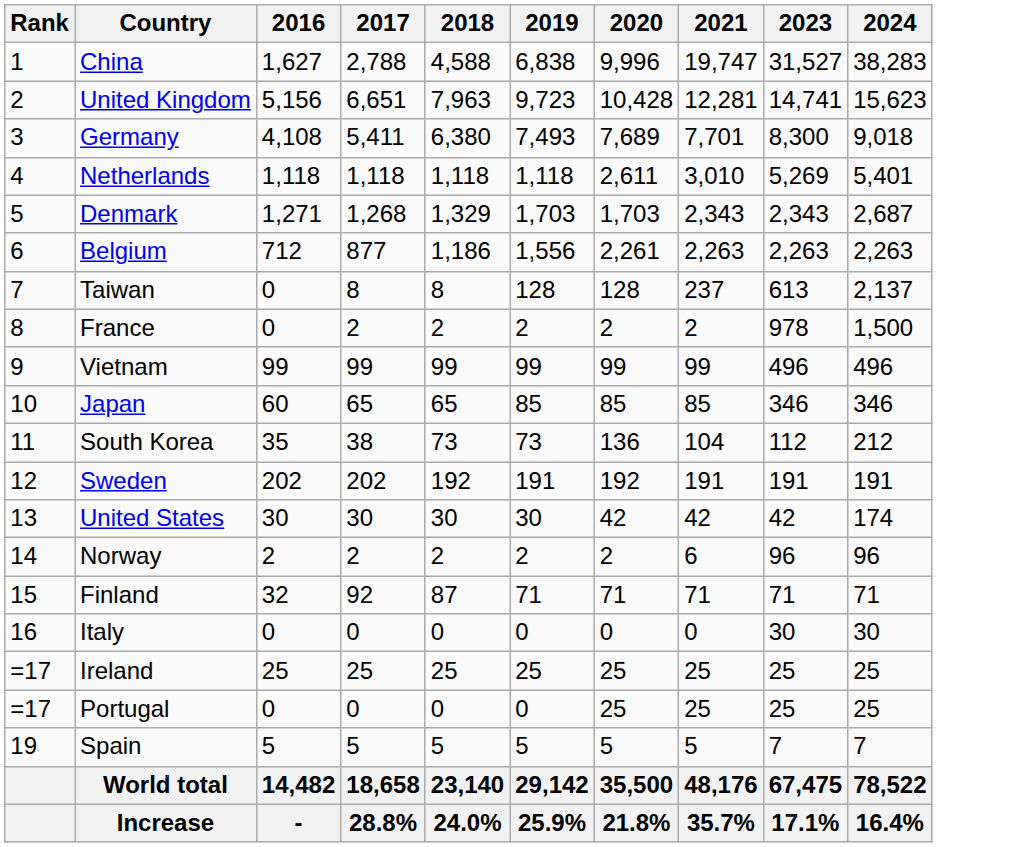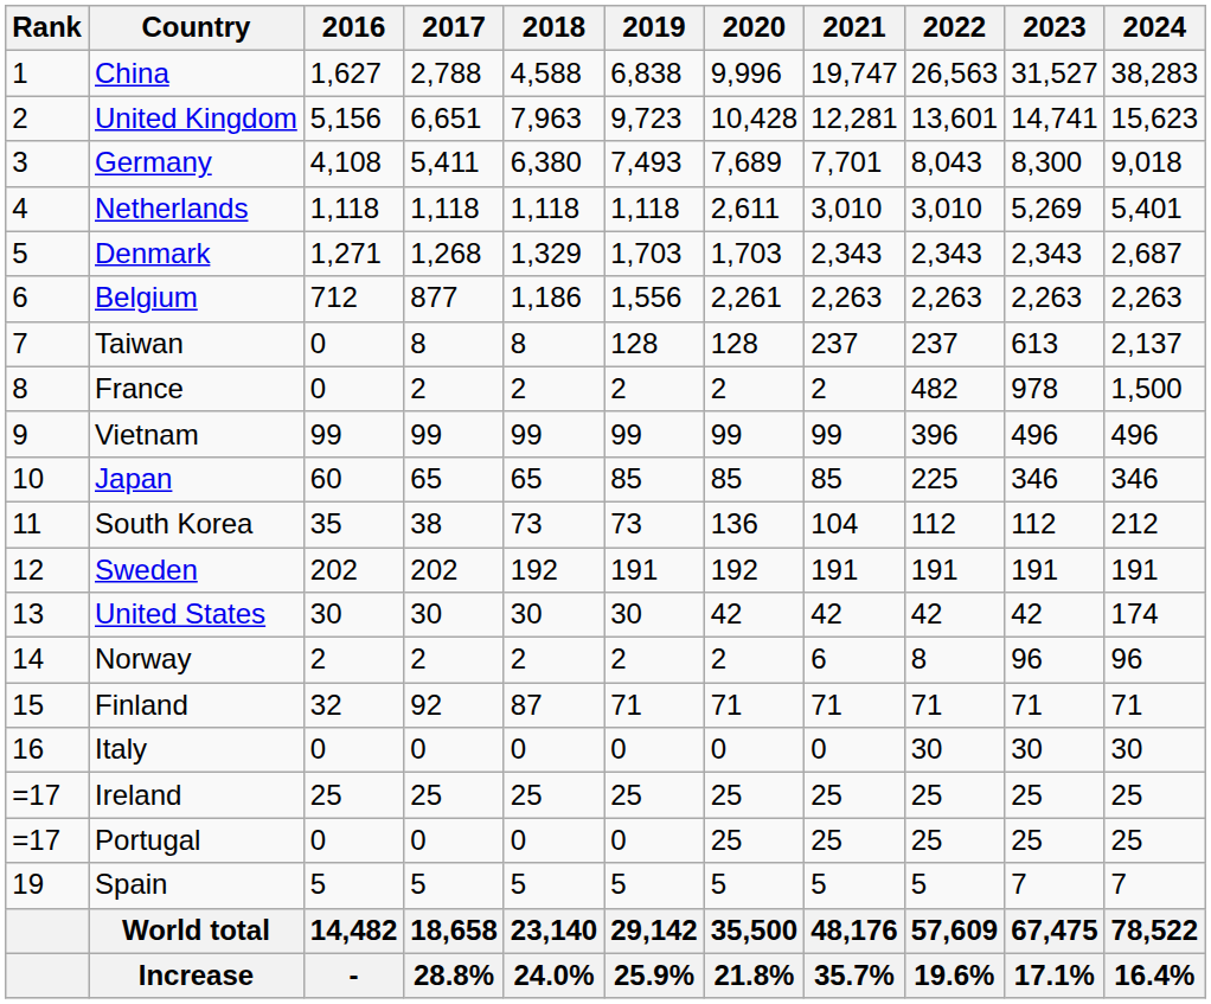 <table class="wikitable sortable">
 <tr>
 <th>Rank</th>
 <th>Country</th>
 <th>2016</th>
 <th>2017</th>
 <th>2018</th>
 <th>2019</th>
 <th>2020</th>
 <th>2021</th>
+<th>2022</th>
 <th>2023</th>
 <th>2024</th>
 </tr>
 <tr>
 <td>1</td>
 <td><a href='#'>China</a></td>
 <td>1,627</td>
 <td>2,788</td>
 <td>4,588</td>
 <td>6,838</td>
 <td>9,996</td>
 <td>19,747</td>
+<td>26,563</td>
 <td>31,527</td>
 <td>38,283</td>
 </tr>
 <tr>
 <td>2</td>
 <td><a href='#'>United Kingdom</a></td>
 <td>5,156</td>
 <td>6,651</td>
 <td>7,963</td>
 <td>9,723</td>
 <td>10,428</td>
 <td>12,281</td>
+<td>13,601</td>
 <td>14,741</td>
 <td>15,623</td>
 </tr>
 <tr>
 <td>3</td>
 <td><a href='#'>Germany</a></td>
 <td>4,108</td>
 <td>5,411</td>
 <td>6,380</td>
 <td>7,493</td>
 <td>7,689</td>
 <td>7,701</td>
+<td>8,043</td>
 <td>8,300</td>
 <td>9,018</td>
 </tr>
 <tr>
 <td>4</td>
 <td><a href='#'>Netherlands</a></td>
 <td>1,118</td>
 <td>1,118</td>
 <td>1,118</td>
 <td>1,118</td>
 <td>2,611</td>
 <td>3,010</td>
+<td>3,010</td>
 <td>5,269</td>
 <td>5,401</td>
 </tr>
 <tr>
 <td>5</td>
 <td><a href='#'>Denmark</a></td>
 <td>1,271</td>
 <td>1,268</td>
 <td>1,329</td>
 <td>1,703</td>
 <td>1,703</td>
+<td>2,343</td>
 <td>2,343</td>
 <td>2,343</td>
 <td>2,687</td>
 </tr>
 <tr>
 <td>6</td>
 <td><a href='#'>Belgium</a></td>
 <td>712</td>
 <td>877</td>
 <td>1,186</td>
 <td>1,556</td>
 <td>2,261</td>
 <td>2,263</td>
 <td>2,263</td>
 <td>2,263</td>
+<td>2,263</td>
 </tr>
 <tr>
 <td>7</td>
 <td>Taiwan</td>
 <td>0</td>
 <td>8</td>
 <td>8</td>
 <td>128</td>
 <td>128</td>
+<td>237</td>
 <td>237</td>
 <td>613</td>
 <td>2,137</td>
 </tr>
 <tr>
 <td>8</td>
 <td>France</td>
 <td>0</td>
 <td>2</td>
 <td>2</td>
 <td>2</td>
 <td>2</td>
 <td>2</td>
+<td>482</td>
 <td>978</td>
 <td>1,500</td>
 </tr>
 <tr>
 <td>9</td>
 <td>Vietnam</td>
 <td>99</td>
 <td>99</td>
 <td>99</td>
 <td>99</td>
 <td>99</td>
 <td>99</td>
+<td>396</td>
 <td>496</td>
 <td>496</td>
 </tr>
 <tr>
 <td>10</td>
 <td><a href='#'>Japan</a></td>
 <td>60</td>
 <td>65</td>
 <td>65</td>
 <td>85</td>
 <td>85</td>
 <td>85</td>
+<td>225</td>
 <td>346</td>
 <td>346</td>
 </tr>
 <tr>
 <td>11</td>
 <td>South Korea</td>
 <td>35</td>
 <td>38</td>
 <td>73</td>
 <td>73</td>
 <td>136</td>
 <td>104</td>
+<td>112</td>
 <td>112</td>
 <td>212</td>
 </tr>
 <tr>
 <td>12</td>
 <td><a href='#'>Sweden</a></td>
 <td>202</td>
 <td>202</td>
 <td>192</td>
 <td>191</td>
 <td>192</td>
 <td>191</td>
 <td>191</td>
 <td>191</td>
+<td>191</td>
 </tr>
 <tr>
 <td>13</td>
 <td><a href='#'>United States</a></td>
 <td>30</td>
 <td>30</td>
 <td>30</td>
 <td>30</td>
+<td>42</td>
 <td>42</td>
 <td>42</td>
 <td>42</td>
 <td>174</td>
 </tr>
 <tr>
 <td>14</td>
 <td>Norway</td>
 <td>2</td>
 <td>2</td>
 <td>2</td>
 <td>2</td>
 <td>2</td>
 <td>6</td>
+<td>8</td>
 <td>96</td>
 <td>96</td>
 </tr>
 <tr>
 <td>15</td>
 <td>Finland</td>
 <td>32</td>
 <td>92</td>
 <td>87</td>
+<td>71</td>
 <td>71</td>
 <td>71</td>
 <td>71</td>
 <td>71</td>
 <td>71</td>
 </tr>
 <tr>
 <td>16</td>
 <td>Italy</td>
 <td>0</td>
 <td>0</td>
 <td>0</td>
 <td>0</td>
 <td>0</td>
 <td>0</td>
 <td>30</td>
 <td>30</td>
+<td>30</td>
 </tr>
 <tr>
 <td>=17</td>
 <td>Ireland</td>
+<td>25</td>
 <td>25</td>
 <td>25</td>
 <td>25</td>
 <td>25</td>
 <td>25</td>
 <td>25</td>
 <td>25</td>
 <td>25</td>
 </tr>
 <tr>
 <td>=17</td>
 <td>Portugal</td>
 <td>0</td>
 <td>0</td>
 <td>0</td>
 <td>0</td>
 <td>25</td>
 <td>25</td>
 <td>25</td>
 <td>25</td>
+<td>25</td>
 </tr>
 <tr>
 <td>19</td>
 <td>Spain</td>
+<td>5</td>
 <td>5</td>
 <td>5</td>
 <td>5</td>
 <td>5</td>
 <td>5</td>
 <td>5</td>
 <td>7</td>
 <td>7</td>
 </tr>
 <tr>
 <th></th>
 <th>World total</th>
 <th>14,482</th>
 <th>18,658</th>
 <th>23,140</th>
 <th>29,142</th>
 <th>35,500</th>
 <th>48,176</th>
+<th>57,609</th>
 <th>67,475</th>
 <th>78,522</th>
 </tr>
 <tr>
 <th></th>
 <th>Increase</th>
 <th>-</th>
 <th>28.8%</th>
 <th>24.0%</th>
 <th>25.9%</th>
 <th>21.8%</th>
 <th>35.7%</th>
+<th>19.6%</th>
 <th>17.1%</th>
 <th>16.4%</th>
 </tr>
 </table>
